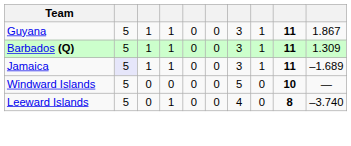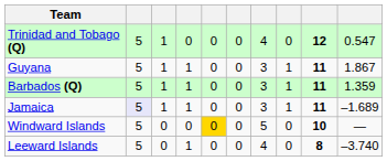 <table class="wikitable" style="text-align:center">
 <tr>
 <th width="150">Team</th>
 <th width="25"></th>
 <th width="25"></th>
 <th width="25"></th>
 <th width="25"></th>
 <th width="25"></th>
 <th width="25"></th>
 <th width="25"></th>
 <th width="40"></th>
 <th width="50"></th>
+</tr>
+<tr style="background:#cfc">
+<td style="text-align:left"><a href='#'>Trinidad and Tobago</a> <strong>(Q)</strong></td>
+<td>5</td>
+<td>1</td>
+<td>0</td>
+<td>0</td>
+<td>0</td>
+<td>4</td>
+<td>0</td>
+<td><strong>12</strong></td>
+<td>0.547</td>
 </tr>
 <tr>
 <td style="text-align:left"><a href='#'>Guyana</a></td>
 <td>5</td>
 <td>1</td>
 <td>1</td>
 <td>0</td>
 <td>0</td>
 <td>3</td>
 <td>1</td>
 <td><strong>11</strong></td>
 <td>1.867</td>
 </tr>
 <tr style="background:#cfc">
 <td style="text-align:left"><a href='#'>Barbados</a> <strong>(Q)</strong></td>
 <td>5</td>
 <td>1</td>
 <td>1</td>
 <td>0</td>
 <td>0</td>
 <td>3</td>
 <td>1</td>
 <td><strong>11</strong></td>
-<td>1.309</td>
+<td>1.359</td>
 </tr>
 <tr>
 <td style="text-align:left"><a href='#'>Jamaica</a></td>
 <td style="background: lavender;">5</td>
 <td>1</td>
 <td>1</td>
 <td>0</td>
 <td>0</td>
 <td>3</td>
 <td>1</td>
 <td><strong>11</strong></td>
 <td>–1.689</td>
 </tr>
 <tr>
 <td style="text-align:left"><a href='#'>Windward Islands</a></td>
 <td>5</td>
 <td>0</td>
 <td>0</td>
-<td>0</td>
+<td style="background: gold;">0</td>
 <td>0</td>
 <td>5</td>
 <td>0</td>
 <td><strong>10</strong></td>
 <td>—</td>
 </tr>
 <tr>
 <td style="text-align:left"><a href='#'>Leeward Islands</a></td>
 <td>5</td>
 <td>0</td>
 <td>1</td>
 <td>0</td>
 <td>0</td>
 <td>4</td>
 <td>0</td>
 <td><strong>8</strong></td>
 <td>–3.740</td>
 </tr>
 </table>
